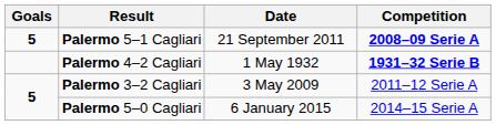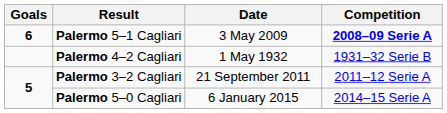 <table class="wikitable sortable" style="text-align:center;">
 <tr>
 <th>Goals</th>
 <th style="width:30%;">Result</th>
 <th>Date</th>
 <th>Competition</th>
 </tr>
 <tr>
-<td><strong>5</strong></td>
+<td><strong>6</strong></td>
 <td><strong>Palermo</strong> 5–1 Cagliari</td>
-<td>21 September 2011</td>
+<td>3 May 2009</td>
 <td><strong><a href='#'>2008–09 Serie A</a></strong></td>
 </tr>
 <tr>
 <td></td>
 <td><strong>Palermo</strong> 4–2 Cagliari</td>
 <td>1 May 1932</td>
-<td><strong><a href='#'>1931–32 Serie B</a></strong></td>
+<td><a href='#'>1931–32 Serie B</a></td>
 </tr>
 <tr>
 <td rowspan="2"><strong>5</strong></td>
 <td><strong>Palermo</strong> 3–2 Cagliari</td>
-<td>3 May 2009</td>
+<td>21 September 2011</td>
 <td><a href='#'>2011–12 Serie A</a></td>
 </tr>
 <tr>
 <td><strong>Palermo</strong> 5–0 Cagliari</td>
 <td>6 January 2015</td>
 <td><a href='#'>2014–15 Serie A</a></td>
 </tr>
 </table>
